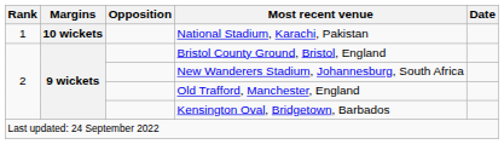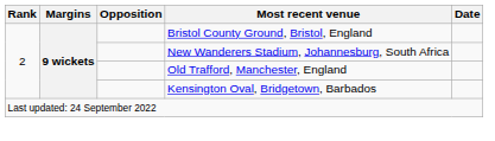 <table class="wikitable plainrowheaders">
 <tr>
 <th scope=col>Rank</th>
 <th scope=col>Margins</th>
 <th scope=col>Opposition</th>
 <th scope=col>Most recent venue</th>
 <th scope=col>Date</th>
-</tr>
-<tr>
-<td align=center>1</td>
-<th scope="row" style="text-align:center">10 wickets</th>
-<td></td>
-<td><a href='#'>National Stadium</a>, <a href='#'>Karachi</a>, Pakistan</td>
-<td></td>
 </tr>
 <tr>
 <td rowspan="4" align="center">2</td>
 <th rowspan="4" scope="row" style="text-align:center">9 wickets</th>
 <td></td>
 <td><a href='#'>Bristol County Ground</a>, <a href='#'>Bristol</a>, England</td>
 <td></td>
 </tr>
 <tr>
 <td></td>
 <td><a href='#'>New Wanderers Stadium</a>, <a href='#'>Johannesburg</a>, South Africa</td>
 <td></td>
 </tr>
 <tr>
 <td></td>
 <td><a href='#'>Old Trafford</a>, <a href='#'>Manchester</a>, England</td>
 <td></td>
 </tr>
 <tr>
 <td></td>
 <td><a href='#'>Kensington Oval</a>, <a href='#'>Bridgetown</a>, Barbados</td>
 <td></td>
 </tr>
 <tr>
 <td colspan=5><small>Last updated: 24 September 2022</small></td>
 </tr>
 </table>
